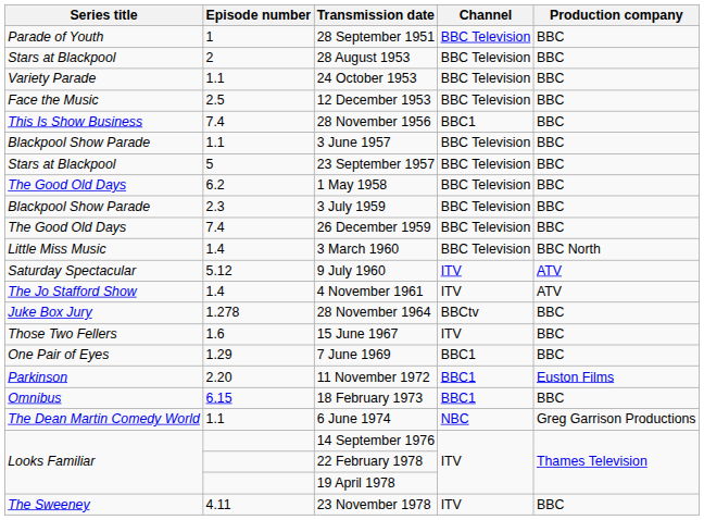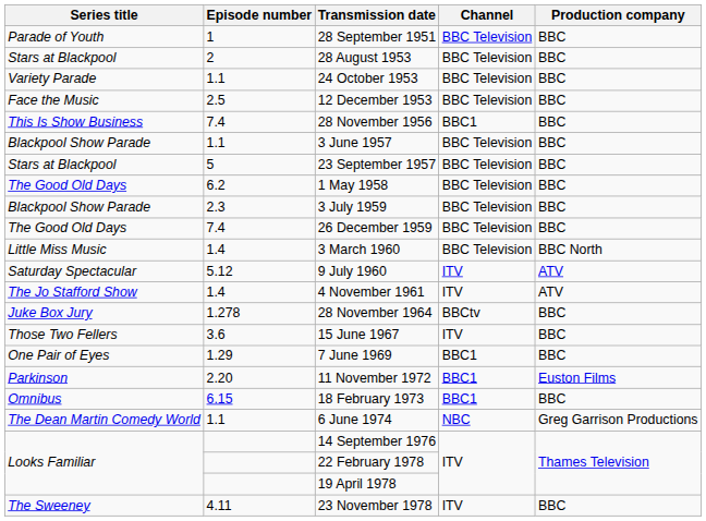 <table class="wikitable">
 <tr>
 <th>Series title</th>
 <th>Episode number</th>
 <th>Transmission date</th>
 <th>Channel</th>
 <th>Production company</th>
 </tr>
 <tr>
 <td><em>Parade of Youth</em></td>
 <td>1</td>
 <td>28 September 1951</td>
 <td><a href='#'>BBC Television</a></td>
 <td>BBC</td>
 </tr>
 <tr>
 <td><em>Stars at Blackpool</em></td>
 <td>2</td>
 <td>28 August 1953</td>
 <td>BBC Television</td>
 <td>BBC</td>
 </tr>
 <tr>
 <td><em>Variety Parade</em></td>
 <td>1.1</td>
 <td>24 October 1953</td>
 <td>BBC Television</td>
 <td>BBC</td>
 </tr>
 <tr>
 <td><em>Face the Music</em></td>
 <td>2.5</td>
 <td>12 December 1953</td>
 <td>BBC Television</td>
 <td>BBC</td>
 </tr>
 <tr>
 <td><em><a href='#'>This Is Show Business</a></em></td>
 <td>7.4</td>
 <td>28 November 1956</td>
 <td>BBC1</td>
 <td>BBC</td>
 </tr>
 <tr>
 <td><em>Blackpool Show Parade</em></td>
 <td>1.1</td>
 <td>3 June 1957</td>
 <td>BBC Television</td>
 <td>BBC</td>
 </tr>
 <tr>
 <td><em>Stars at Blackpool</em></td>
 <td>5</td>
 <td>23 September 1957</td>
 <td>BBC Television</td>
 <td>BBC</td>
 </tr>
 <tr>
 <td><em><a href='#'>The Good Old Days</a></em></td>
 <td>6.2</td>
 <td>1 May 1958</td>
 <td>BBC Television</td>
 <td>BBC</td>
 </tr>
 <tr>
 <td><em>Blackpool Show Parade</em></td>
 <td>2.3</td>
 <td>3 July 1959</td>
 <td>BBC Television</td>
 <td>BBC</td>
 </tr>
 <tr>
 <td><em>The Good Old Days</em></td>
 <td>7.4</td>
 <td>26 December 1959</td>
 <td>BBC Television</td>
 <td>BBC</td>
 </tr>
 <tr>
 <td><em>Little Miss Music</em></td>
 <td>1.4</td>
 <td>3 March 1960</td>
 <td>BBC Television</td>
 <td>BBC North</td>
 </tr>
 <tr>
 <td><em>Saturday Spectacular</em></td>
 <td>5.12</td>
 <td>9 July 1960</td>
 <td><a href='#'>ITV</a></td>
 <td><a href='#'>ATV</a></td>
 </tr>
 <tr>
 <td><em><a href='#'>The Jo Stafford Show</a></em></td>
 <td>1.4</td>
 <td>4 November 1961</td>
 <td>ITV</td>
 <td>ATV</td>
 </tr>
 <tr>
 <td><em><a href='#'>Juke Box Jury</a></em></td>
 <td>1.278</td>
 <td>28 November 1964</td>
 <td>BBCtv</td>
 <td>BBC</td>
 </tr>
 <tr>
 <td><em>Those Two Fellers</em></td>
-<td>1.6</td>
+<td>3.6</td>
 <td>15 June 1967</td>
 <td>ITV</td>
 <td>BBC</td>
 </tr>
 <tr>
 <td><em>One Pair of Eyes</em></td>
 <td>1.29</td>
 <td>7 June 1969</td>
 <td>BBC1</td>
 <td>BBC</td>
 </tr>
 <tr>
 <td><em><a href='#'>Parkinson</a></em></td>
 <td>2.20</td>
 <td>11 November 1972</td>
 <td><a href='#'>BBC1</a></td>
 <td><a href='#'>Euston Films</a></td>
 </tr>
 <tr>
 <td><em><a href='#'>Omnibus</a></em></td>
 <td><a href='#'>6.15</a></td>
 <td>18 February 1973</td>
 <td><a href='#'>BBC1</a></td>
 <td>BBC</td>
 </tr>
 <tr>
 <td><em><a href='#'>The Dean Martin Comedy World</a></em></td>
 <td>1.1</td>
 <td>6 June 1974</td>
 <td><a href='#'>NBC</a></td>
 <td>Greg Garrison Productions</td>
 </tr>
 <tr>
 <td rowspan=3><em>Looks Familiar</em></td>
 <td></td>
 <td>14 September 1976</td>
 <td rowspan=3>ITV</td>
 <td rowspan=3><a href='#'>Thames Television</a></td>
 </tr>
 <tr>
 <td></td>
 <td>22 February 1978</td>
 </tr>
 <tr>
 <td></td>
 <td>19 April 1978</td>
 </tr>
 <tr>
 <td><em><a href='#'>The Sweeney</a></em></td>
 <td>4.11</td>
 <td>23 November 1978</td>
 <td>ITV</td>
 <td>BBC</td>
 </tr>
 </table>
